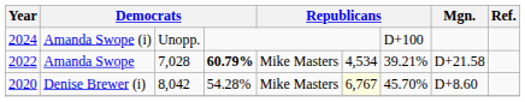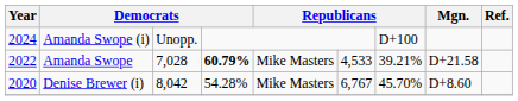 <table class="wikitable">
 <tr>
 <th>Year</th>
 <th colspan=3><a href='#'>Democrats</a></th>
 <th colspan=3><a href='#'>Republicans</a></th>
 <th>Mgn.</th>
 <th>Ref.</th>
 </tr>
 <tr>
 <td><a href='#'>2024</a></td>
 <td><a href='#'>Amanda Swope</a> (i)</td>
 <td>Unopp.</td>
 <td colspan=3></td>
 <td>D+100</td>
 <td></td>
 </tr>
 <tr>
 <td><a href='#'>2022</a></td>
 <td><a href='#'>Amanda Swope</a></td>
 <td>7,028</td>
 <td><strong>60.79%</strong></td>
 <td>Mike Masters</td>
-<td>4,534</td>
+<td>4,533</td>
 <td>39.21%</td>
 <td>D+21.58</td>
 <td></td>
 </tr>
 <tr>
 <td><a href='#'>2020</a></td>
 <td><a href='#'>Denise Brewer</a> (i)</td>
 <td>8,042</td>
 <td>54.28%</td>
 <td>Mike Masters</td>
-<td style="background: lightyellow;">6,767</td>
+<td>6,767</td>
 <td>45.70%</td>
 <td>D+8.60</td>
 <td></td>
 </tr>
 <tr>
 </tr>
 </table>
